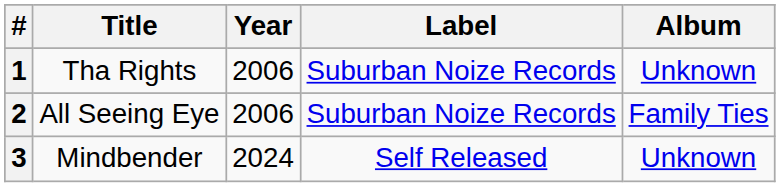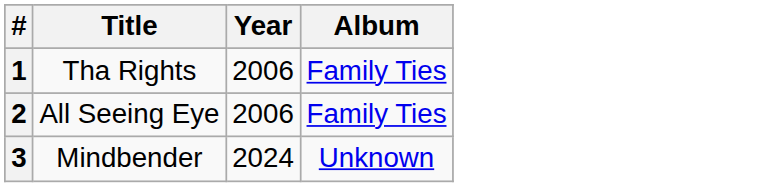 <table class="wikitable" style="text-align:center">
 <tr>
 <th>#</th>
 <th>Title</th>
 <th>Year</th>
-<th>Label</th>
 <th>Album</th>
 </tr>
 <tr>
 <th>1</th>
 <td>Tha Rights</td>
 <td>2006</td>
-<td><a href='#'>Suburban Noize Records</a></td>
-<td><a href='#'>Unknown</a></td>
+<td><a href='#'>Family Ties</a></td>
 </tr>
 <tr>
 <th>2</th>
 <td>All Seeing Eye</td>
 <td>2006</td>
-<td><a href='#'>Suburban Noize Records</a></td>
 <td><a href='#'>Family Ties</a></td>
 </tr>
 <tr>
 <th>3</th>
 <td>Mindbender</td>
 <td>2024</td>
-<td><a href='#'>Self Released</a></td>
 <td><a href='#'>Unknown</a></td>
 </tr>
 </table>
